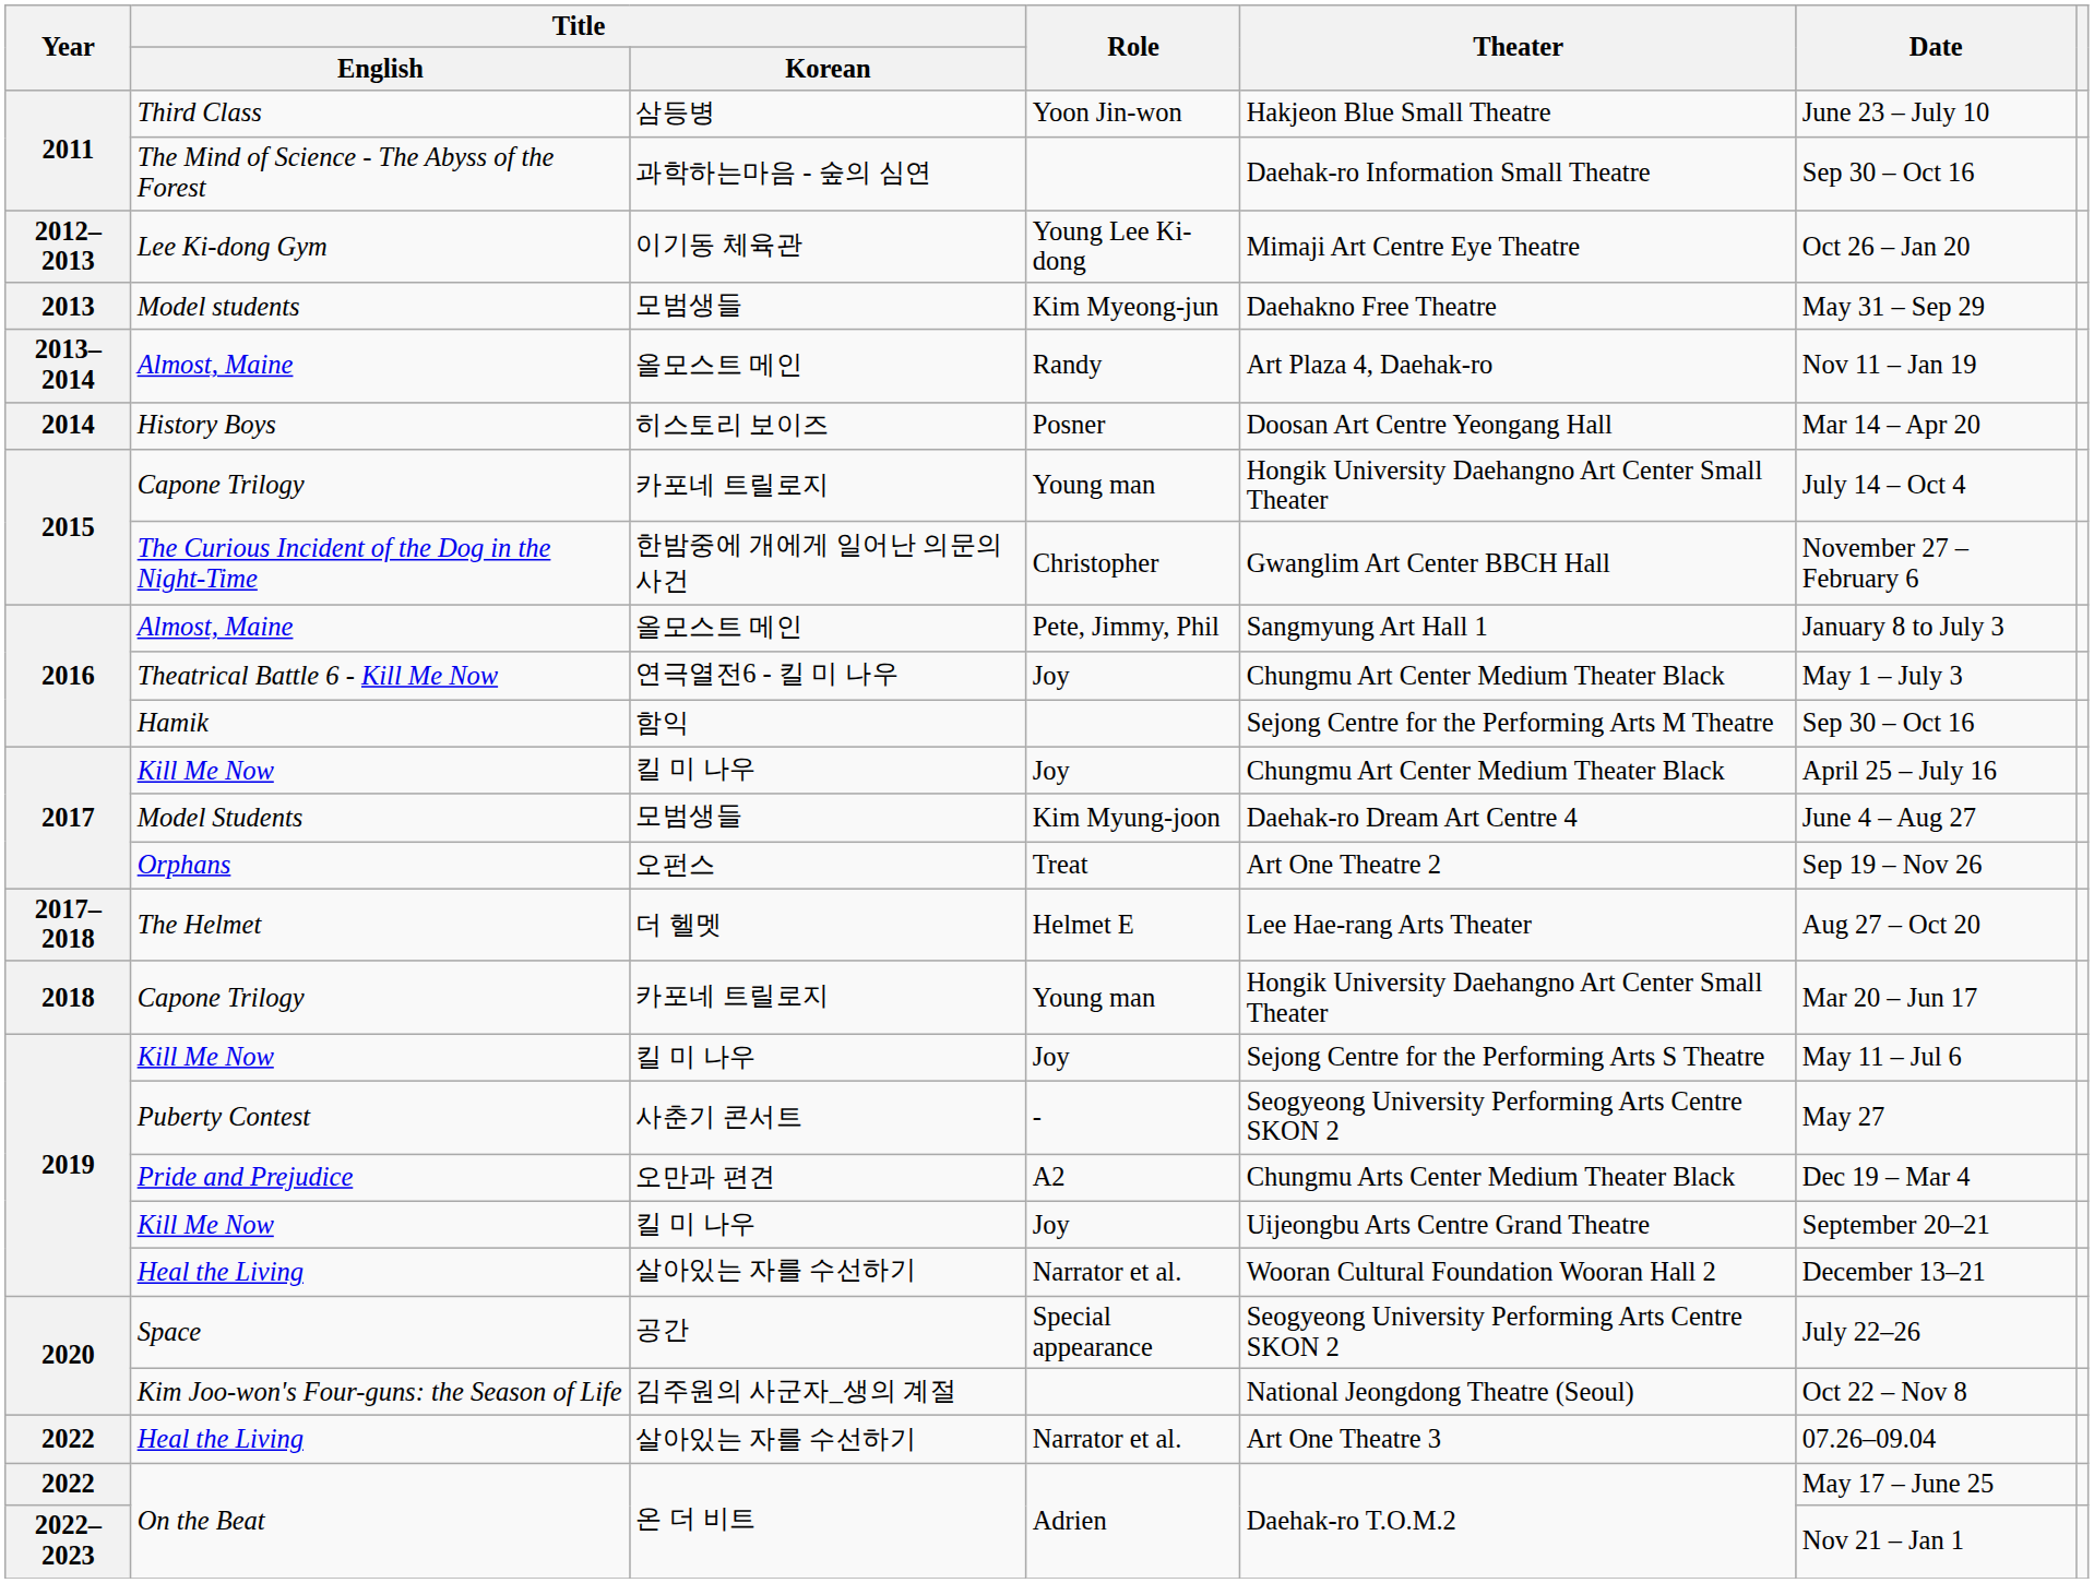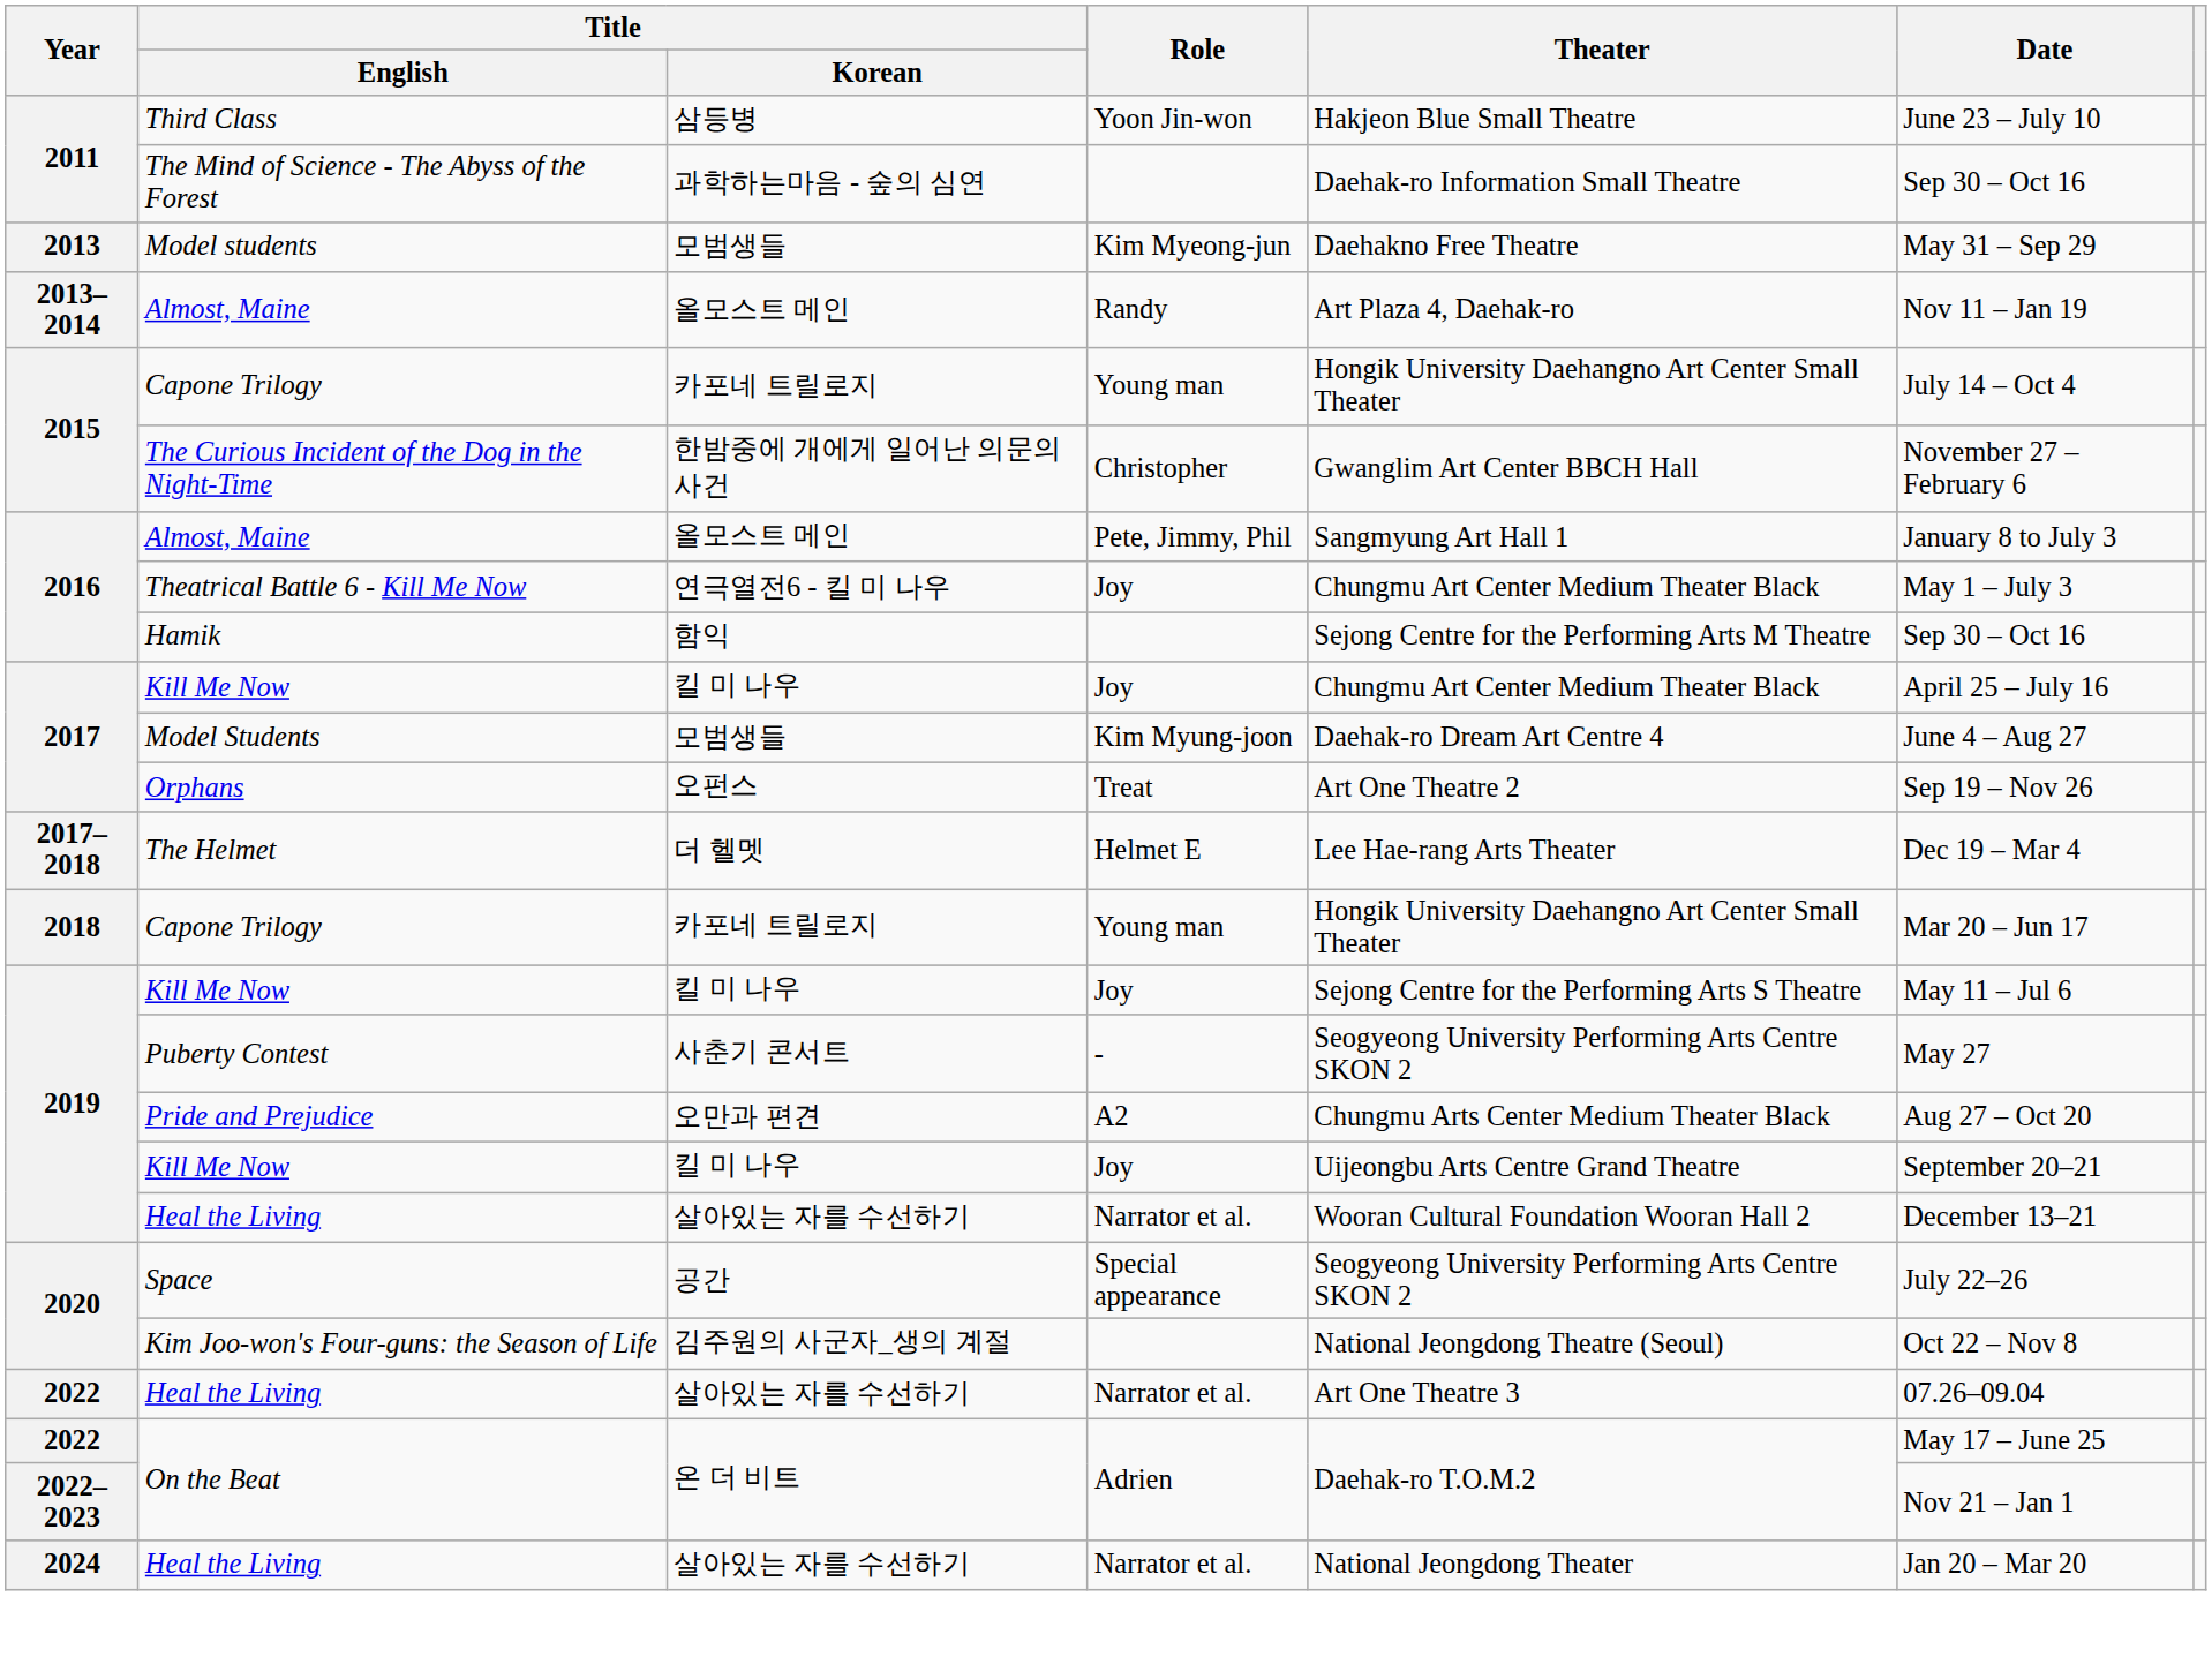 <table class="wikitable sortable plainrowheaders">
 <tr>
 <th scope="col" rowspan="2">Year</th>
 <th scope="col" colspan="2">Title</th>
 <th scope="col" rowspan="2">Role</th>
 <th scope="col" rowspan="2">Theater</th>
 <th scope="col" rowspan="2">Date</th>
 <th scope="col" rowspan="2" class="unsortable"></th>
 </tr>
 <tr>
 <th>English</th>
 <th>Korean</th>
 </tr>
 <tr>
 <th scope="row" rowspan="2">2011</th>
 <td><em>Third Class</em></td>
 <td>삼등병</td>
 <td>Yoon Jin-won</td>
 <td>Hakjeon Blue Small Theatre</td>
 <td>June 23 – July 10</td>
 <td></td>
 </tr>
 <tr>
 <td><em>The Mind of Science - The Abyss of the Forest</em></td>
 <td>과학하는마음 - 숲의 심연</td>
 <td></td>
 <td>Daehak-ro Information Small Theatre</td>
 <td>Sep 30 – Oct 16</td>
 <td></td>
 </tr>
 <tr>
-<th scope="row">2012–2013</th>
-<td><em>Lee Ki-dong Gym</em></td>
-<td>이기동 체육관</td>
-<td>Young Lee Ki-dong</td>
-<td>Mimaji Art Centre Eye Theatre</td>
-<td>Oct 26 – Jan 20</td>
-<td></td>
-</tr>
-<tr>
 <th scope="row">2013</th>
 <td><em>Model students</em></td>
 <td>모범생들</td>
 <td>Kim Myeong-jun</td>
 <td>Daehakno Free Theatre</td>
 <td>May 31 – Sep 29</td>
 <td></td>
 </tr>
 <tr>
 <th scope="row">2013–2014</th>
 <td><em><a href='#'>Almost, Maine</a></em></td>
 <td>올모스트 메인</td>
 <td>Randy</td>
 <td>Art Plaza 4, Daehak-ro</td>
 <td>Nov 11 – Jan 19</td>
-<td></td>
-</tr>
-<tr>
-<th scope="row">2014</th>
-<td><em>History Boys</em></td>
-<td>히스토리 보이즈</td>
-<td>Posner</td>
-<td>Doosan Art Centre Yeongang Hall</td>
-<td>Mar 14 – Apr 20</td>
 <td></td>
 </tr>
 <tr>
 <th scope="row" rowspan="2">2015</th>
 <td><em>Capone Trilogy</em></td>
 <td>카포네 트릴로지</td>
 <td>Young man</td>
 <td>Hongik University Daehangno Art Center Small Theater</td>
 <td>July 14 – Oct 4</td>
 <td></td>
 </tr>
 <tr>
 <td><em><a href='#'>The Curious Incident of the Dog in the Night-Time</a></em></td>
 <td>한밤중에 개에게 일어난 의문의 사건</td>
 <td>Christopher</td>
 <td>Gwanglim Art Center BBCH Hall</td>
 <td>November 27 – February 6</td>
 <td></td>
 </tr>
 <tr>
 <th rowspan="3" scope="row">2016</th>
 <td><em><a href='#'>Almost, Maine</a></em></td>
 <td>올모스트 메인</td>
 <td>Pete, Jimmy, Phil</td>
 <td>Sangmyung Art Hall 1</td>
 <td>January 8 to July 3</td>
 <td></td>
 </tr>
 <tr>
 <td><em>Theatrical Battle 6 - <a href='#'>Kill Me Now</a></em></td>
 <td>연극열전6 - 킬 미 나우</td>
 <td>Joy</td>
 <td>Chungmu Art Center Medium Theater Black</td>
 <td>May 1 – July 3</td>
 <td></td>
 </tr>
 <tr>
 <td><em>Hamik</em></td>
 <td>함익</td>
 <td></td>
 <td>Sejong Centre for the Performing Arts M Theatre</td>
 <td>Sep 30 – Oct 16</td>
 <td></td>
 </tr>
 <tr>
 <th scope="row" rowspan="3">2017</th>
 <td><em><a href='#'>Kill Me Now</a></em></td>
 <td>킬 미 나우</td>
 <td>Joy</td>
 <td>Chungmu Art Center Medium Theater Black</td>
 <td>April 25 – July 16</td>
 <td></td>
 </tr>
 <tr>
 <td><em>Model Students</em></td>
 <td>모범생들</td>
 <td>Kim Myung-joon</td>
 <td>Daehak-ro Dream Art Centre 4</td>
 <td>June 4 – Aug 27</td>
 <td></td>
 </tr>
 <tr>
 <td><em><a href='#'>Orphans</a></em></td>
 <td>오펀스</td>
 <td>Treat</td>
 <td>Art One Theatre 2</td>
 <td>Sep 19 – Nov 26</td>
 <td></td>
 </tr>
 <tr>
 <th scope="row">2017–2018</th>
 <td><em>The Helmet</em></td>
 <td>더 헬멧</td>
 <td>Helmet E</td>
 <td>Lee Hae-rang Arts Theater</td>
-<td>Aug 27 – Oct 20</td>
+<td>Dec 19 – Mar 4</td>
 <td></td>
 </tr>
 <tr>
 <th scope="row">2018</th>
 <td><em>Capone Trilogy</em></td>
 <td>카포네 트릴로지</td>
 <td>Young man</td>
 <td>Hongik University Daehangno Art Center Small Theater</td>
 <td>Mar 20 – Jun 17</td>
 <td></td>
 </tr>
 <tr>
 <th scope="row" rowspan="5">2019</th>
 <td><em><a href='#'>Kill Me Now</a></em></td>
 <td>킬 미 나우</td>
 <td>Joy</td>
 <td>Sejong Centre for the Performing Arts S Theatre</td>
 <td>May 11 – Jul 6</td>
 <td></td>
 </tr>
 <tr>
 <td><em>Puberty Contest</em></td>
 <td>사춘기 콘서트</td>
 <td>-</td>
 <td>Seogyeong University Performing Arts Centre SKON 2</td>
 <td>May 27</td>
 <td></td>
 </tr>
 <tr>
 <td><em><a href='#'>Pride and Prejudice</a></em></td>
 <td>오만과 편견</td>
 <td>A2</td>
 <td>Chungmu Arts Center Medium Theater Black</td>
-<td>Dec 19 – Mar 4</td>
+<td>Aug 27 – Oct 20</td>
 <td></td>
 </tr>
 <tr>
 <td><em><a href='#'>Kill Me Now</a></em></td>
 <td>킬 미 나우</td>
 <td>Joy</td>
 <td>Uijeongbu Arts Centre Grand Theatre</td>
 <td>September 20–21</td>
 <td></td>
 </tr>
 <tr>
 <td><em><a href='#'>Heal the Living</a></em></td>
 <td>살아있는 자를 수선하기</td>
 <td>Narrator et al.</td>
 <td>Wooran Cultural Foundation Wooran Hall 2</td>
 <td>December 13–21</td>
 <td></td>
 </tr>
 <tr>
 <th scope="row" rowspan="2">2020</th>
 <td><em>Space</em></td>
 <td>공간</td>
 <td>Special appearance</td>
 <td>Seogyeong University Performing Arts Centre SKON 2</td>
 <td>July 22–26</td>
 <td></td>
 </tr>
 <tr>
 <td><em>Kim Joo-won's Four-guns: the Season of Life</em></td>
 <td>김주원의 사군자_생의 계절</td>
 <td></td>
 <td>National Jeongdong Theatre (Seoul)</td>
 <td>Oct 22 – Nov 8</td>
 <td></td>
 </tr>
 <tr>
 <th scope="row">2022</th>
 <td><em><a href='#'>Heal the Living</a></em></td>
 <td>살아있는 자를 수선하기</td>
 <td>Narrator et al.</td>
 <td>Art One Theatre 3</td>
 <td>07.26–09.04</td>
 <td></td>
 </tr>
 <tr>
 <th scope="row">2022</th>
 <td rowspan="2"><em>On the Beat</em></td>
 <td rowspan="2">온 더 비트</td>
 <td rowspan="2">Adrien</td>
 <td rowspan="2">Daehak-ro T.O.M.2</td>
 <td>May 17 – June 25</td>
 <td></td>
 </tr>
 <tr>
 <th scope="row">2022–2023</th>
 <td>Nov 21 – Jan 1</td>
 <td></td>
 </tr>
+<tr>
+<th scope="row">2024</th>
+<td><em><a href='#'>Heal the Living</a></em></td>
+<td>살아있는 자를 수선하기</td>
+<td>Narrator et al.</td>
+<td>National Jeongdong Theater</td>
+<td>Jan 20 – Mar 20</td>
+<td></td>
+</tr>
 </table>
